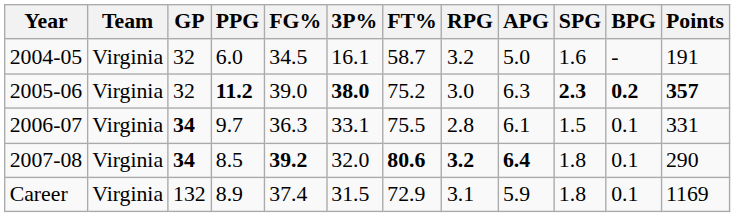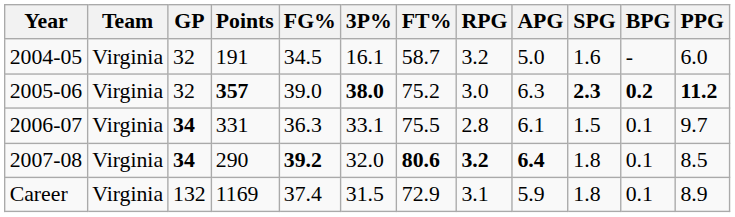 <table class="wikitable">
 <tr>
 <th>Year</th>
 <th>Team</th>
 <th>GP</th>
-<th>PPG</th>
+<th>Points</th>
 <th>FG%</th>
 <th>3P%</th>
 <th>FT%</th>
 <th>RPG</th>
 <th>APG</th>
 <th>SPG</th>
 <th>BPG</th>
-<th>Points</th>
+<th>PPG</th>
 </tr>
 <tr>
 <td>2004-05</td>
 <td>Virginia</td>
 <td>32</td>
-<td>6.0</td>
+<td>191</td>
 <td>34.5</td>
 <td>16.1</td>
 <td>58.7</td>
 <td>3.2</td>
 <td>5.0</td>
 <td>1.6</td>
 <td>-</td>
-<td>191</td>
+<td>6.0</td>
 </tr>
 <tr>
 <td>2005-06</td>
 <td>Virginia</td>
 <td>32</td>
-<td><strong>11.2</strong></td>
+<td><strong>357</strong></td>
 <td>39.0</td>
 <td><strong>38.0</strong></td>
 <td>75.2</td>
 <td>3.0</td>
 <td>6.3</td>
 <td><strong>2.3</strong></td>
 <td><strong>0.2</strong></td>
-<td><strong>357</strong></td>
+<td><strong>11.2</strong></td>
 </tr>
 <tr>
 <td>2006-07</td>
 <td>Virginia</td>
 <td><strong>34</strong></td>
-<td>9.7</td>
+<td>331</td>
 <td>36.3</td>
 <td>33.1</td>
 <td>75.5</td>
 <td>2.8</td>
 <td>6.1</td>
 <td>1.5</td>
 <td>0.1</td>
-<td>331</td>
+<td>9.7</td>
 </tr>
 <tr>
 <td>2007-08</td>
 <td>Virginia</td>
 <td><strong>34</strong></td>
-<td>8.5</td>
+<td>290</td>
 <td><strong>39.2</strong></td>
 <td>32.0</td>
 <td><strong>80.6</strong></td>
 <td><strong>3.2</strong></td>
 <td><strong>6.4</strong></td>
 <td>1.8</td>
 <td>0.1</td>
-<td>290</td>
+<td>8.5</td>
 </tr>
 <tr>
 <td>Career</td>
 <td>Virginia</td>
 <td>132</td>
-<td>8.9</td>
+<td>1169</td>
 <td>37.4</td>
 <td>31.5</td>
 <td>72.9</td>
 <td>3.1</td>
 <td>5.9</td>
 <td>1.8</td>
 <td>0.1</td>
-<td>1169</td>
+<td>8.9</td>
 </tr>
 </table>
